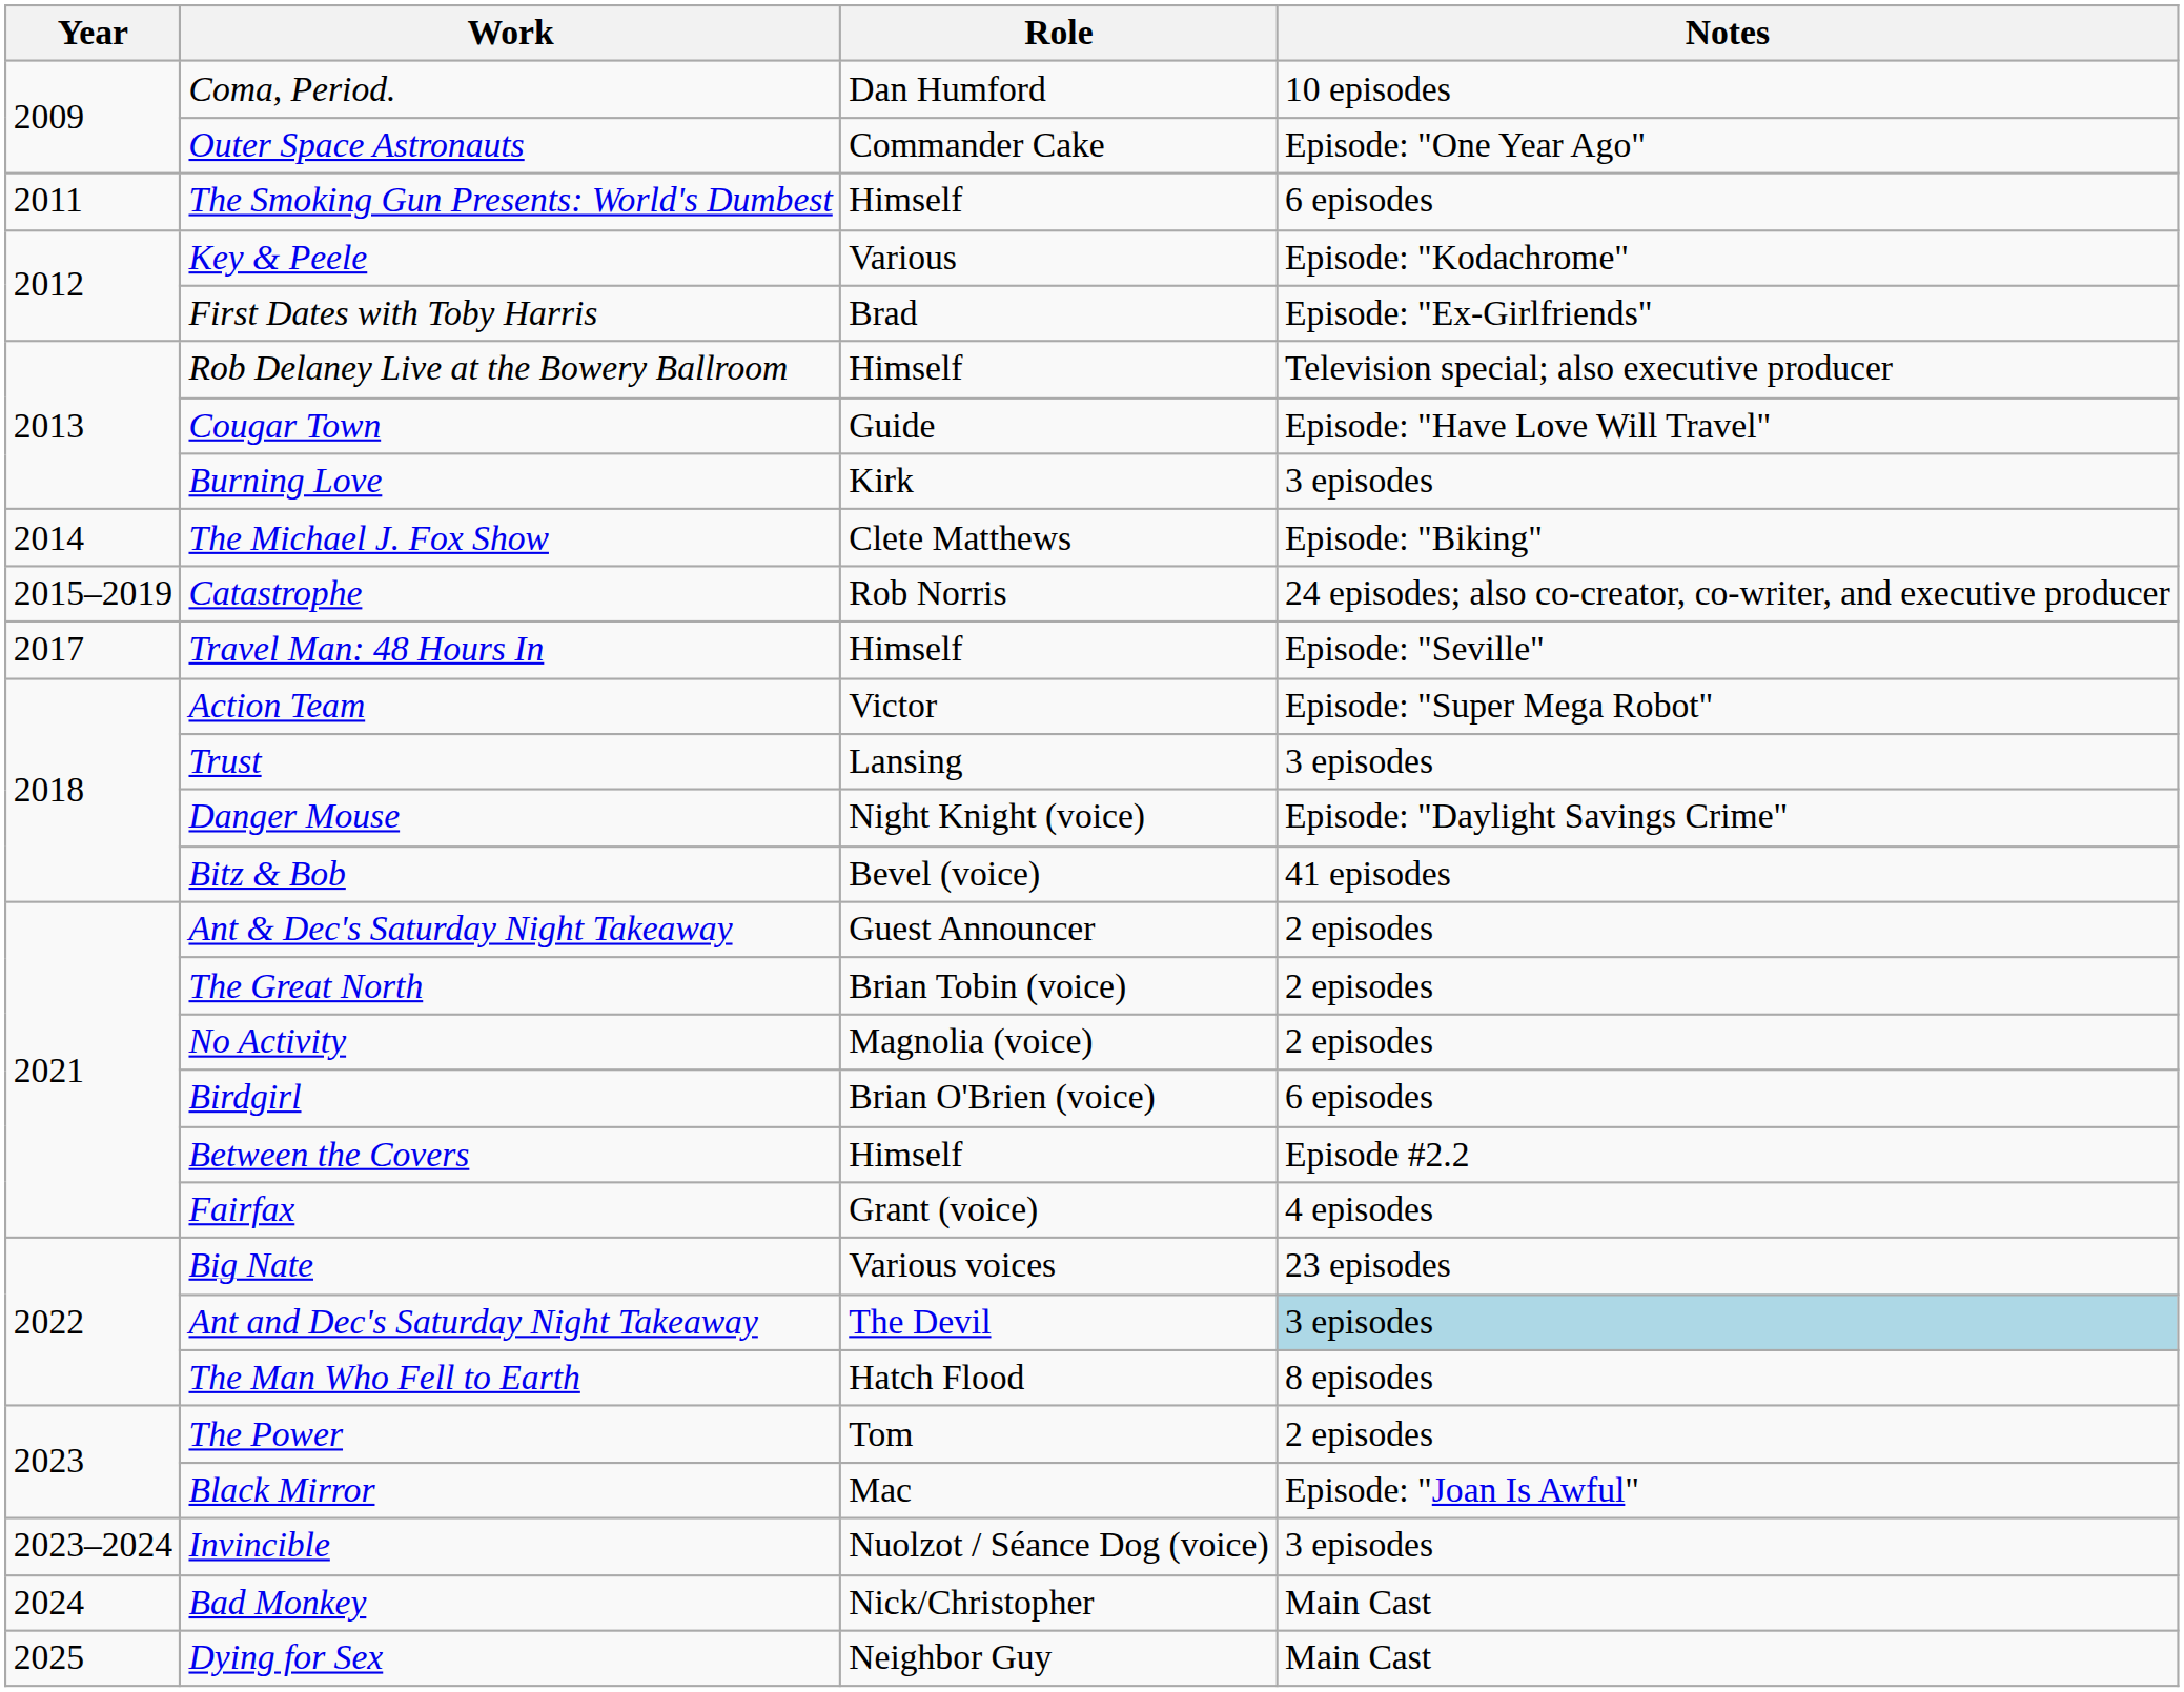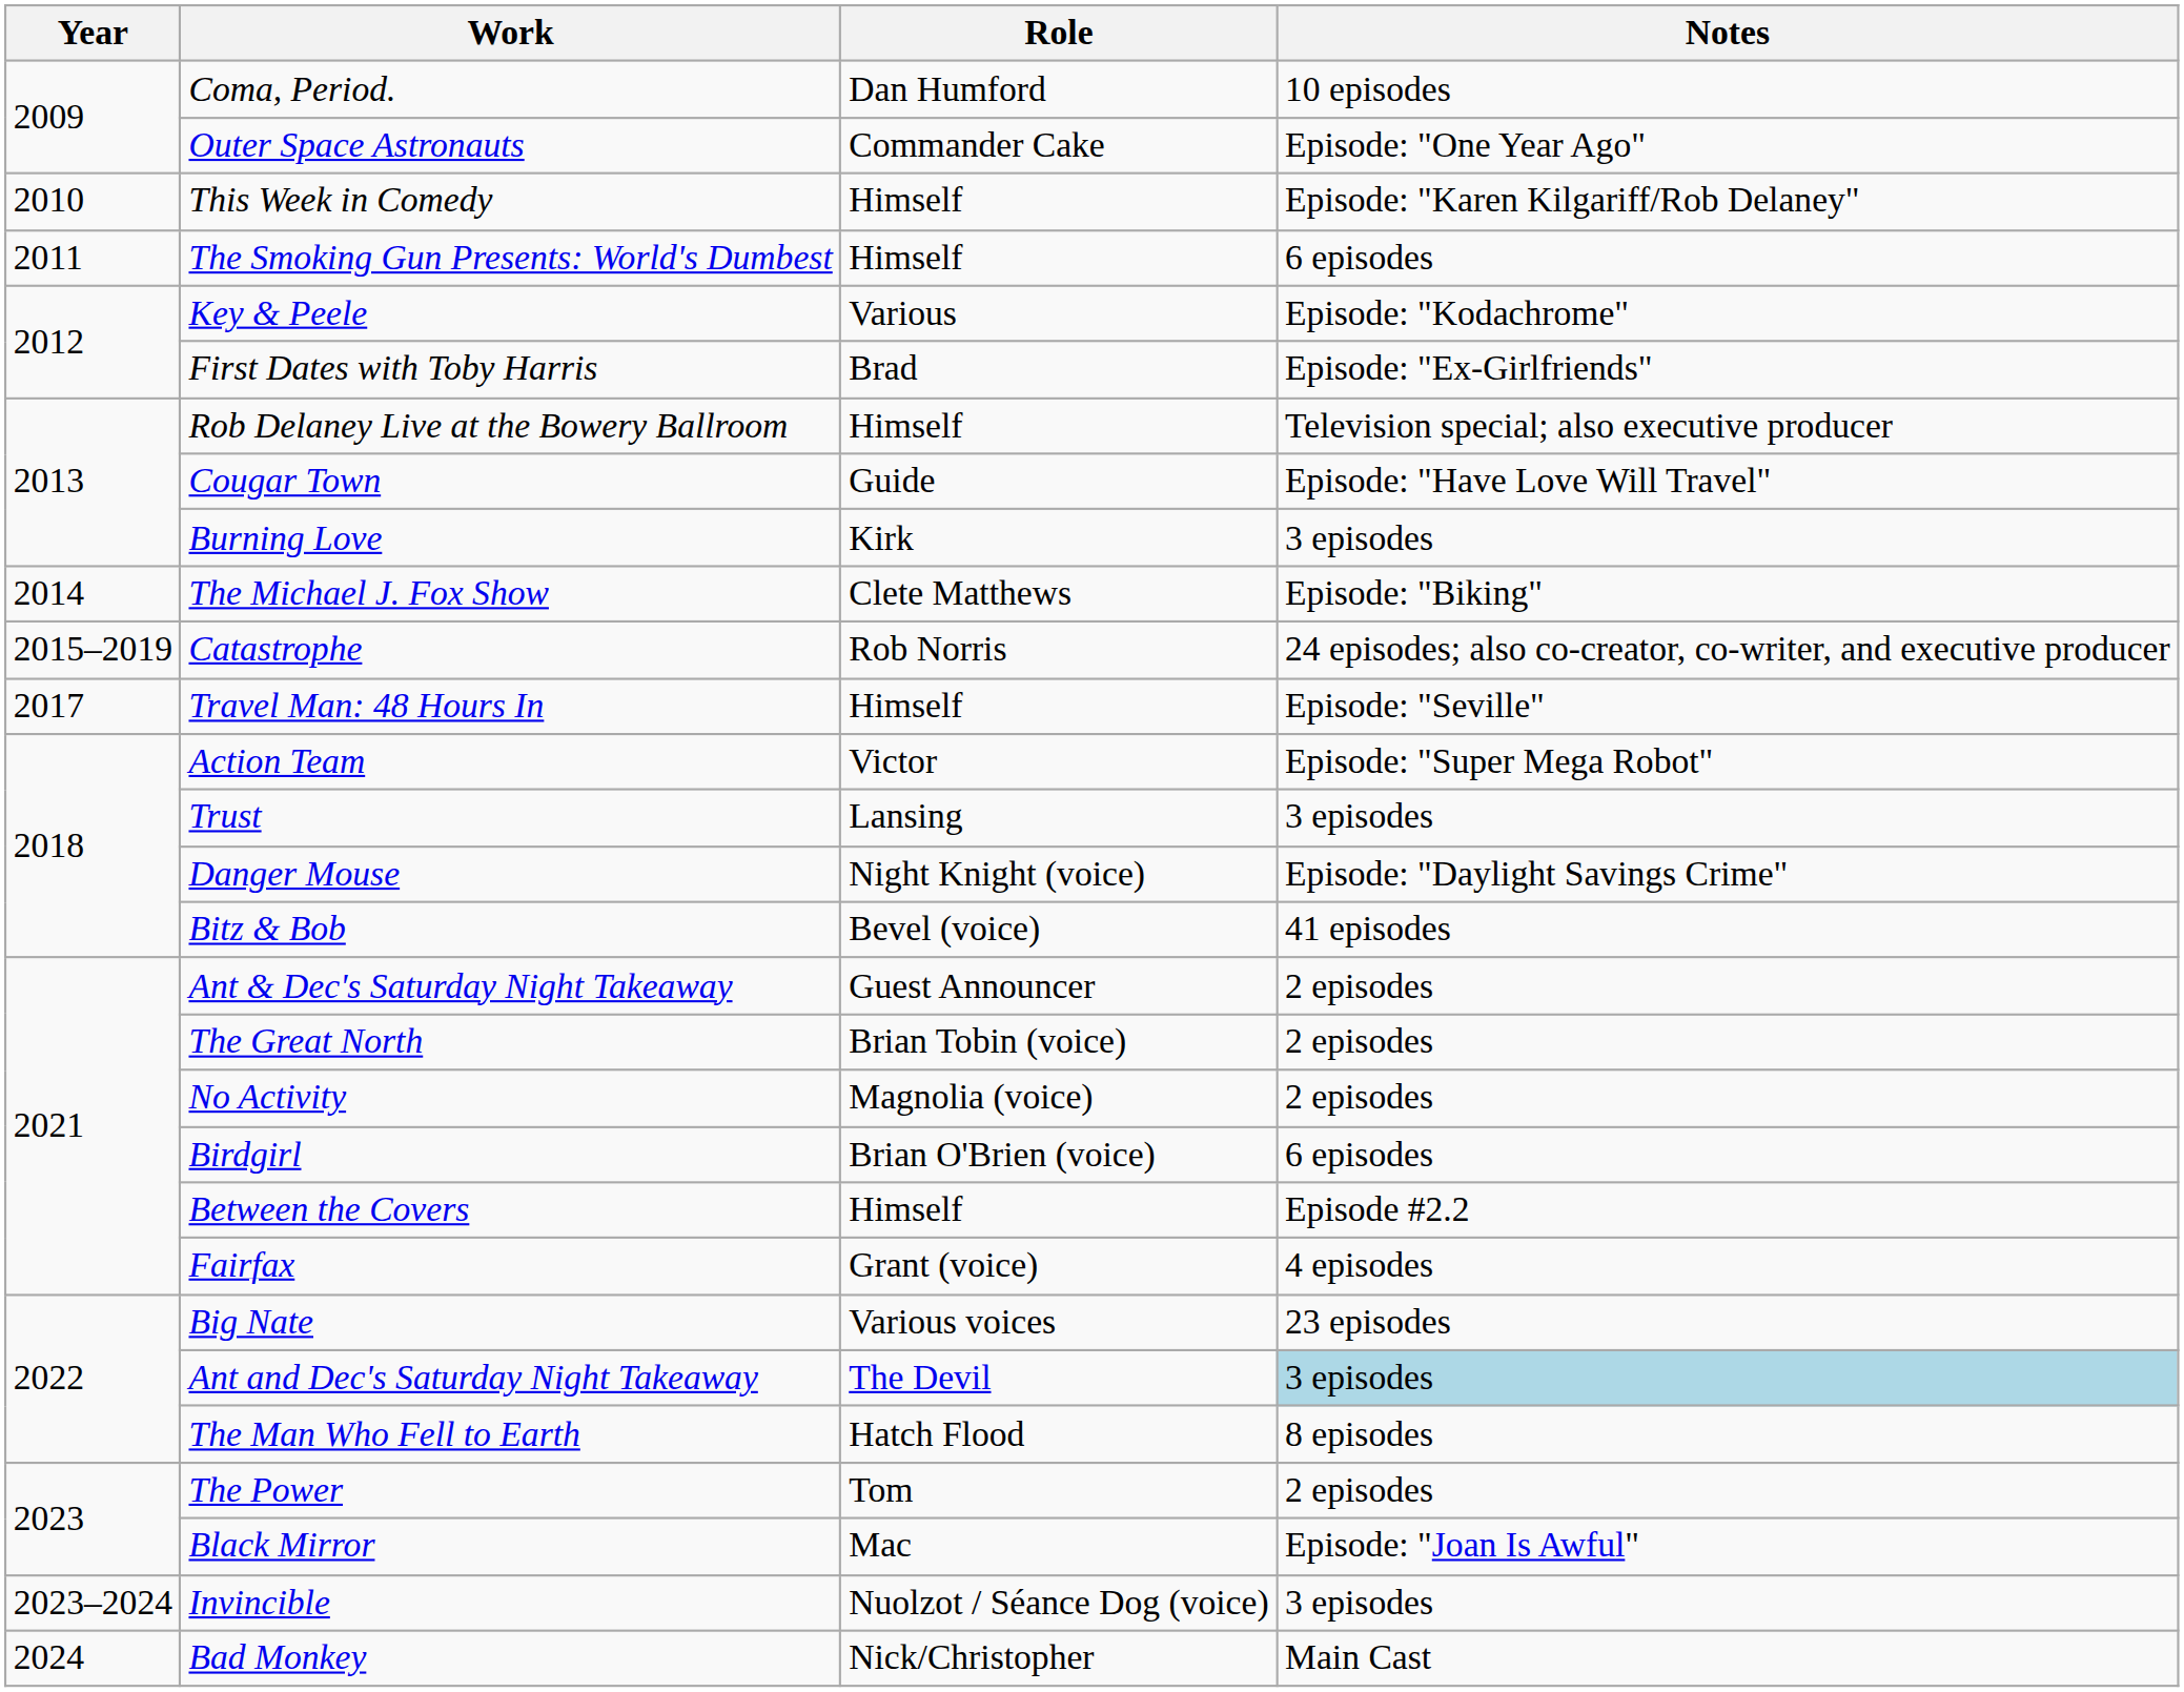 <table class="wikitable sortable">
 <tr>
 <th>Year</th>
 <th>Work</th>
 <th>Role</th>
 <th>Notes</th>
 </tr>
 <tr>
 <td rowspan="2">2009</td>
 <td><em>Coma, Period.</em></td>
 <td>Dan Humford</td>
 <td>10 episodes</td>
 </tr>
 <tr>
 <td><em><a href='#'>Outer Space Astronauts</a></em></td>
 <td>Commander Cake</td>
 <td>Episode: "One Year Ago"</td>
+</tr>
+<tr>
+<td>2010</td>
+<td><em>This Week in Comedy</em></td>
+<td>Himself</td>
+<td>Episode: "Karen Kilgariff/Rob Delaney"</td>
 </tr>
 <tr>
 <td>2011</td>
 <td><em><a href='#'>The Smoking Gun Presents: World's Dumbest</a></em></td>
 <td>Himself</td>
 <td>6 episodes</td>
 </tr>
 <tr>
 <td rowspan="2">2012</td>
 <td><em><a href='#'>Key & Peele</a></em></td>
 <td>Various</td>
 <td>Episode: "Kodachrome"</td>
 </tr>
 <tr>
 <td><em>First Dates with Toby Harris</em></td>
 <td>Brad</td>
 <td>Episode: "Ex-Girlfriends"</td>
 </tr>
 <tr>
 <td rowspan="3">2013</td>
 <td><em>Rob Delaney Live at the Bowery Ballroom</em></td>
 <td>Himself</td>
 <td>Television special; also executive producer</td>
 </tr>
 <tr>
 <td><em><a href='#'>Cougar Town</a></em></td>
 <td>Guide</td>
 <td>Episode: "Have Love Will Travel"</td>
 </tr>
 <tr>
 <td><em><a href='#'>Burning Love</a></em></td>
 <td>Kirk</td>
 <td>3 episodes</td>
 </tr>
 <tr>
 <td>2014</td>
 <td><em><a href='#'>The Michael J. Fox Show</a></em></td>
 <td>Clete Matthews</td>
 <td>Episode: "Biking"</td>
 </tr>
 <tr>
 <td>2015–2019</td>
 <td><em><a href='#'>Catastrophe</a></em></td>
 <td>Rob Norris</td>
 <td>24 episodes; also co-creator, co-writer, and executive producer</td>
 </tr>
 <tr>
 <td>2017</td>
 <td><em><a href='#'>Travel Man: 48 Hours In</a></em></td>
 <td>Himself</td>
 <td>Episode: "Seville"</td>
 </tr>
 <tr>
 <td rowspan="4">2018</td>
 <td><em><a href='#'>Action Team</a></em></td>
 <td>Victor</td>
 <td>Episode: "Super Mega Robot"</td>
 </tr>
 <tr>
 <td><em><a href='#'>Trust</a></em></td>
 <td>Lansing</td>
 <td>3 episodes</td>
 </tr>
 <tr>
 <td><em><a href='#'>Danger Mouse</a></em></td>
 <td>Night Knight (voice)</td>
 <td>Episode: "Daylight Savings Crime"</td>
 </tr>
 <tr>
 <td><em><a href='#'>Bitz & Bob</a></em></td>
 <td>Bevel (voice)</td>
 <td>41 episodes</td>
 </tr>
 <tr>
 <td rowspan="6">2021</td>
 <td><em><a href='#'>Ant & Dec's Saturday Night Takeaway</a></em></td>
 <td>Guest Announcer</td>
 <td>2 episodes</td>
 </tr>
 <tr>
 <td><em><a href='#'>The Great North</a></em></td>
 <td>Brian Tobin (voice)</td>
 <td>2 episodes</td>
 </tr>
 <tr>
 <td><em><a href='#'>No Activity</a></em></td>
 <td>Magnolia (voice)</td>
 <td>2 episodes</td>
 </tr>
 <tr>
 <td><em><a href='#'>Birdgirl</a></em></td>
 <td>Brian O'Brien (voice)</td>
 <td>6 episodes</td>
 </tr>
 <tr>
 <td><em><a href='#'>Between the Covers</a></em></td>
 <td>Himself</td>
 <td>Episode #2.2</td>
 </tr>
 <tr>
 <td><em><a href='#'>Fairfax</a></em></td>
 <td>Grant (voice)</td>
 <td>4 episodes</td>
 </tr>
 <tr>
 <td rowspan="3">2022</td>
 <td><em><a href='#'>Big Nate</a></em></td>
 <td>Various voices</td>
 <td>23 episodes</td>
 </tr>
 <tr>
 <td><em><a href='#'>Ant and Dec's Saturday Night Takeaway</a></em></td>
 <td><a href='#'>The Devil</a></td>
 <td style="background: lightblue;">3 episodes</td>
 </tr>
 <tr>
 <td><em><a href='#'>The Man Who Fell to Earth</a></em></td>
 <td>Hatch Flood</td>
 <td>8 episodes</td>
 </tr>
 <tr>
 <td rowspan="2">2023</td>
 <td><em><a href='#'>The Power</a></em></td>
 <td>Tom</td>
 <td>2 episodes</td>
 </tr>
 <tr>
 <td><em><a href='#'>Black Mirror</a></em></td>
 <td>Mac</td>
 <td>Episode: "<a href='#'>Joan Is Awful</a>"</td>
 </tr>
 <tr>
 <td>2023–2024</td>
 <td><em><a href='#'>Invincible</a></em></td>
 <td>Nuolzot / Séance Dog (voice)</td>
 <td>3 episodes </td>
 </tr>
 <tr>
 <td>2024</td>
 <td><em><a href='#'>Bad Monkey</a></em></td>
 <td>Nick/Christopher</td>
 <td>Main Cast</td>
 </tr>
-<tr>
-<td>2025</td>
-<td><em><a href='#'>Dying for Sex</a></em></td>
-<td>Neighbor Guy</td>
-<td>Main Cast</td>
-</tr>
 </table>
